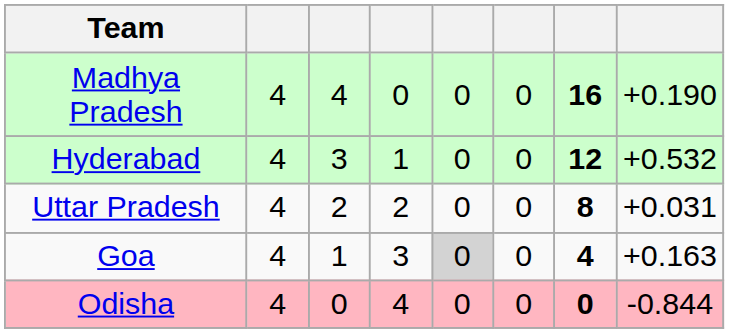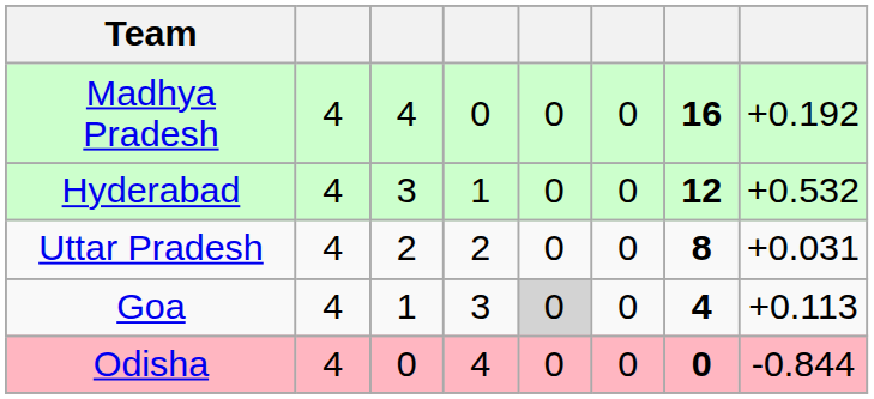 <table class="wikitable" style="text-align:center">
 <tr>
 <th style="width:120px">Team</th>
 <th style="width:25px"></th>
 <th style="width:25px"></th>
 <th style="width:25px"></th>
 <th style="width:25px"></th>
 <th style="width:25px"></th>
 <th style="width:25px"></th>
 <th style="width:40px;"></th>
 </tr>
 <tr style="background-color:#cfc">
 <td><a href='#'>Madhya Pradesh</a></td>
 <td>4</td>
 <td>4</td>
 <td>0</td>
 <td>0</td>
 <td>0</td>
 <td><strong>16</strong></td>
-<td>+0.190</td>
+<td>+0.192</td>
 </tr>
 <tr style="background-color:#cfc">
 <td><a href='#'>Hyderabad</a></td>
 <td>4</td>
 <td>3</td>
 <td>1</td>
 <td>0</td>
 <td>0</td>
 <td><strong>12</strong></td>
 <td>+0.532</td>
 </tr>
 <tr>
 <td><a href='#'>Uttar Pradesh</a></td>
 <td>4</td>
 <td>2</td>
 <td>2</td>
 <td>0</td>
 <td>0</td>
 <td><strong>8</strong></td>
 <td>+0.031</td>
 </tr>
 <tr>
 <td><a href='#'>Goa</a></td>
 <td>4</td>
 <td>1</td>
 <td>3</td>
 <td style="background: lightgrey;">0</td>
 <td>0</td>
 <td><strong>4</strong></td>
-<td>+0.163</td>
+<td>+0.113</td>
 </tr>
 <tr style="background-color:lightpink">
 <td><a href='#'>Odisha</a></td>
 <td>4</td>
 <td>0</td>
 <td>4</td>
 <td>0</td>
 <td>0</td>
 <td><strong>0</strong></td>
 <td>-0.844</td>
 </tr>
 </table>
